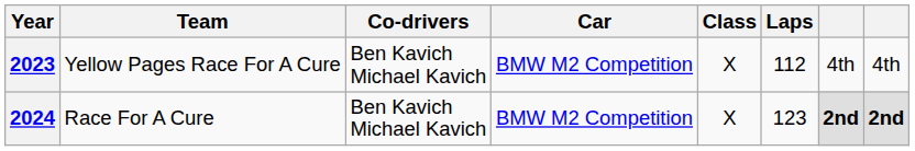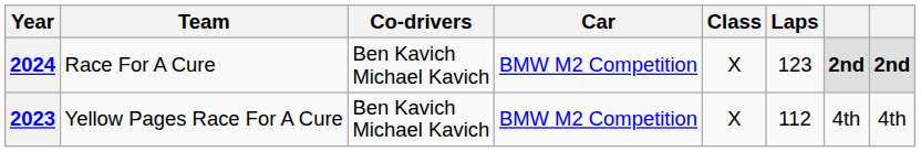 <table class="wikitable" style="font-size:90%">
 <tr>
 <th>Year</th>
 <th>Team</th>
 <th>Co-drivers</th>
 <th>Car</th>
 <th>Class</th>
 <th>Laps</th>
 <th></th>
 <th></th>
 </tr>
 <tr style="text-align:center;">
+<th><a href='#'>2024</a></th>
+<td align="left"> Race For A Cure</td>
+<td align="left"> Ben Kavich<br> Michael Kavich</td>
+<td align="left"><a href='#'>BMW M2 Competition</a></td>
+<td>X</td>
+<td align=center>123</td>
+<td style=background:#dfdfdf><strong>2nd</strong></td>
+<td style=background:#dfdfdf><strong>2nd</strong></td>
+</tr>
+<tr style="text-align:center;">
 <th><a href='#'>2023</a></th>
 <td align="left"> Yellow Pages Race For A Cure</td>
 <td align="left"> Ben Kavich<br> Michael Kavich</td>
 <td align="left"><a href='#'>BMW M2 Competition</a></td>
 <td>X</td>
 <td align=center>112</td>
 <td>4th</td>
 <td>4th</td>
 </tr>
-<tr style="text-align:center;">
-<th><a href='#'>2024</a></th>
-<td align="left"> Race For A Cure</td>
-<td align="left"> Ben Kavich<br> Michael Kavich</td>
-<td align="left"><a href='#'>BMW M2 Competition</a></td>
-<td>X</td>
-<td align=center>123</td>
-<td style=background:#dfdfdf><strong>2nd</strong></td>
-<td style=background:#dfdfdf><strong>2nd</strong></td>
-</tr>
 </table>
